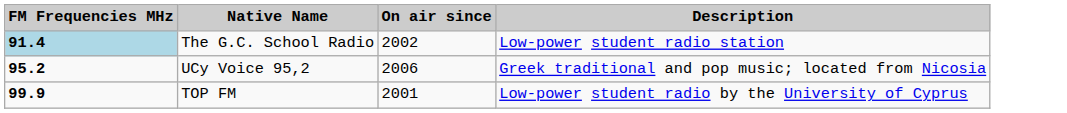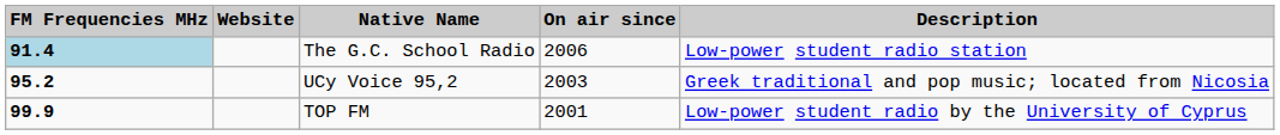 <table class="wikitable" style="font-size:90%;">
 <tr>
 <th style="background:#ccc;">FM Frequencies MHz</th>
+<th style="background:#ccc;">Website</th>
 <th style="background:#ccc;">Native Name</th>
 <th style="background:#ccc;">On air since</th>
 <th style="background:#ccc;">Description</th>
 </tr>
 <tr>
 <td style="background: lightblue;"><strong>91.4</strong></td>
+<td></td>
 <td>The G.C. School Radio</td>
-<td>2002</td>
+<td>2006</td>
 <td><a href='#'>Low-power</a> <a href='#'>student radio station</a></td>
 </tr>
 <tr>
 <td><strong>95.2</strong></td>
+<td></td>
 <td>UCy Voice 95,2</td>
-<td>2006</td>
+<td>2003</td>
 <td><a href='#'>Greek traditional</a> and pop music; located from <a href='#'>Nicosia</a></td>
 </tr>
 <tr>
 <td><strong>99.9</strong></td>
+<td></td>
 <td>TOP FM</td>
 <td>2001</td>
 <td><a href='#'>Low-power</a> <a href='#'>student radio</a> by the <a href='#'>University of Cyprus</a></td>
 </tr>
 </table>
